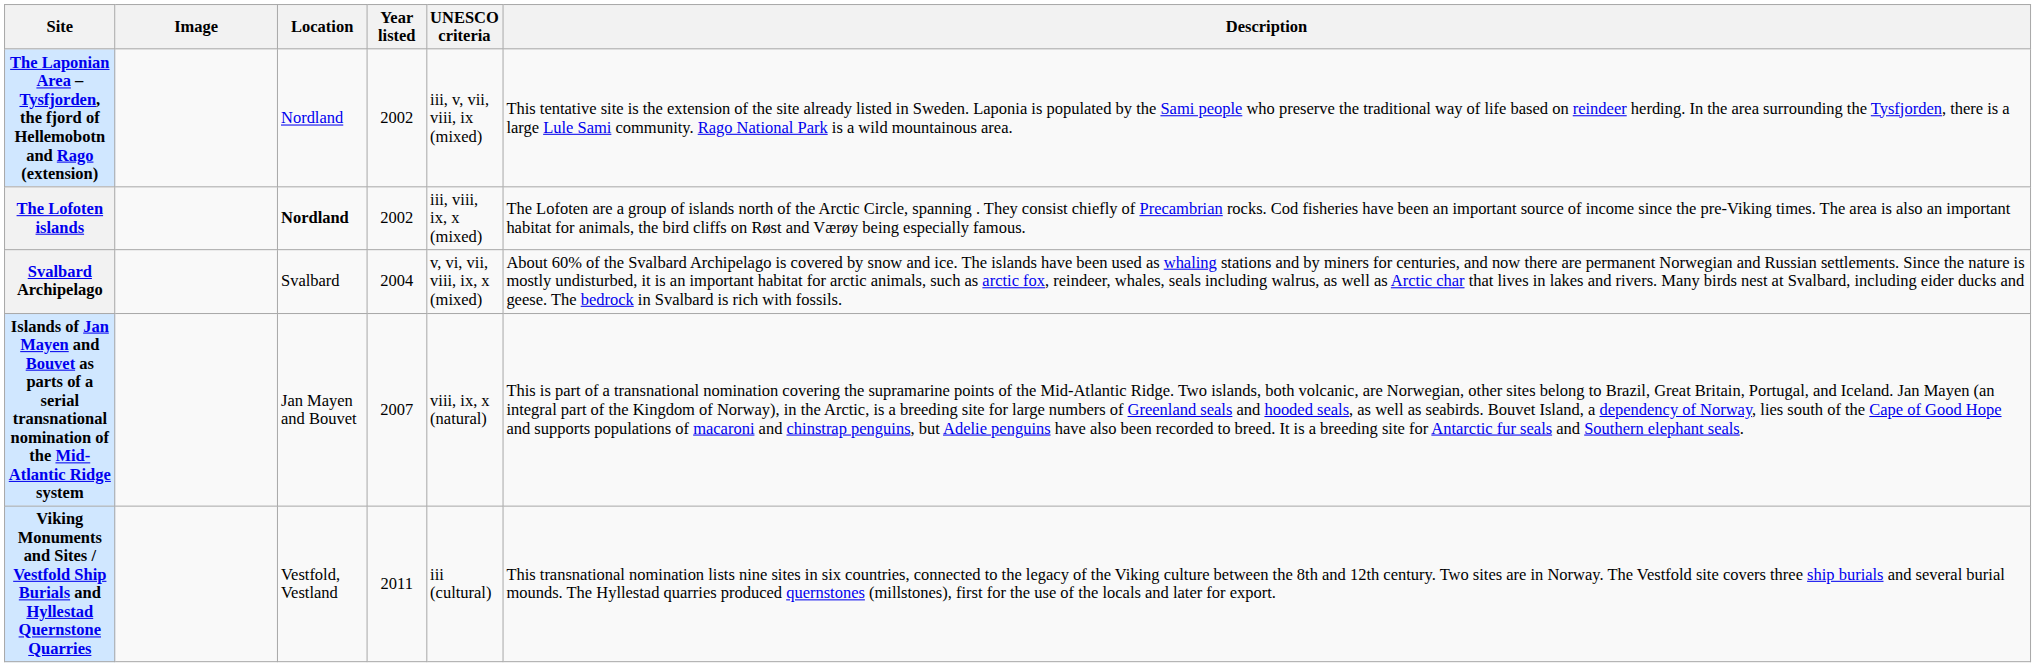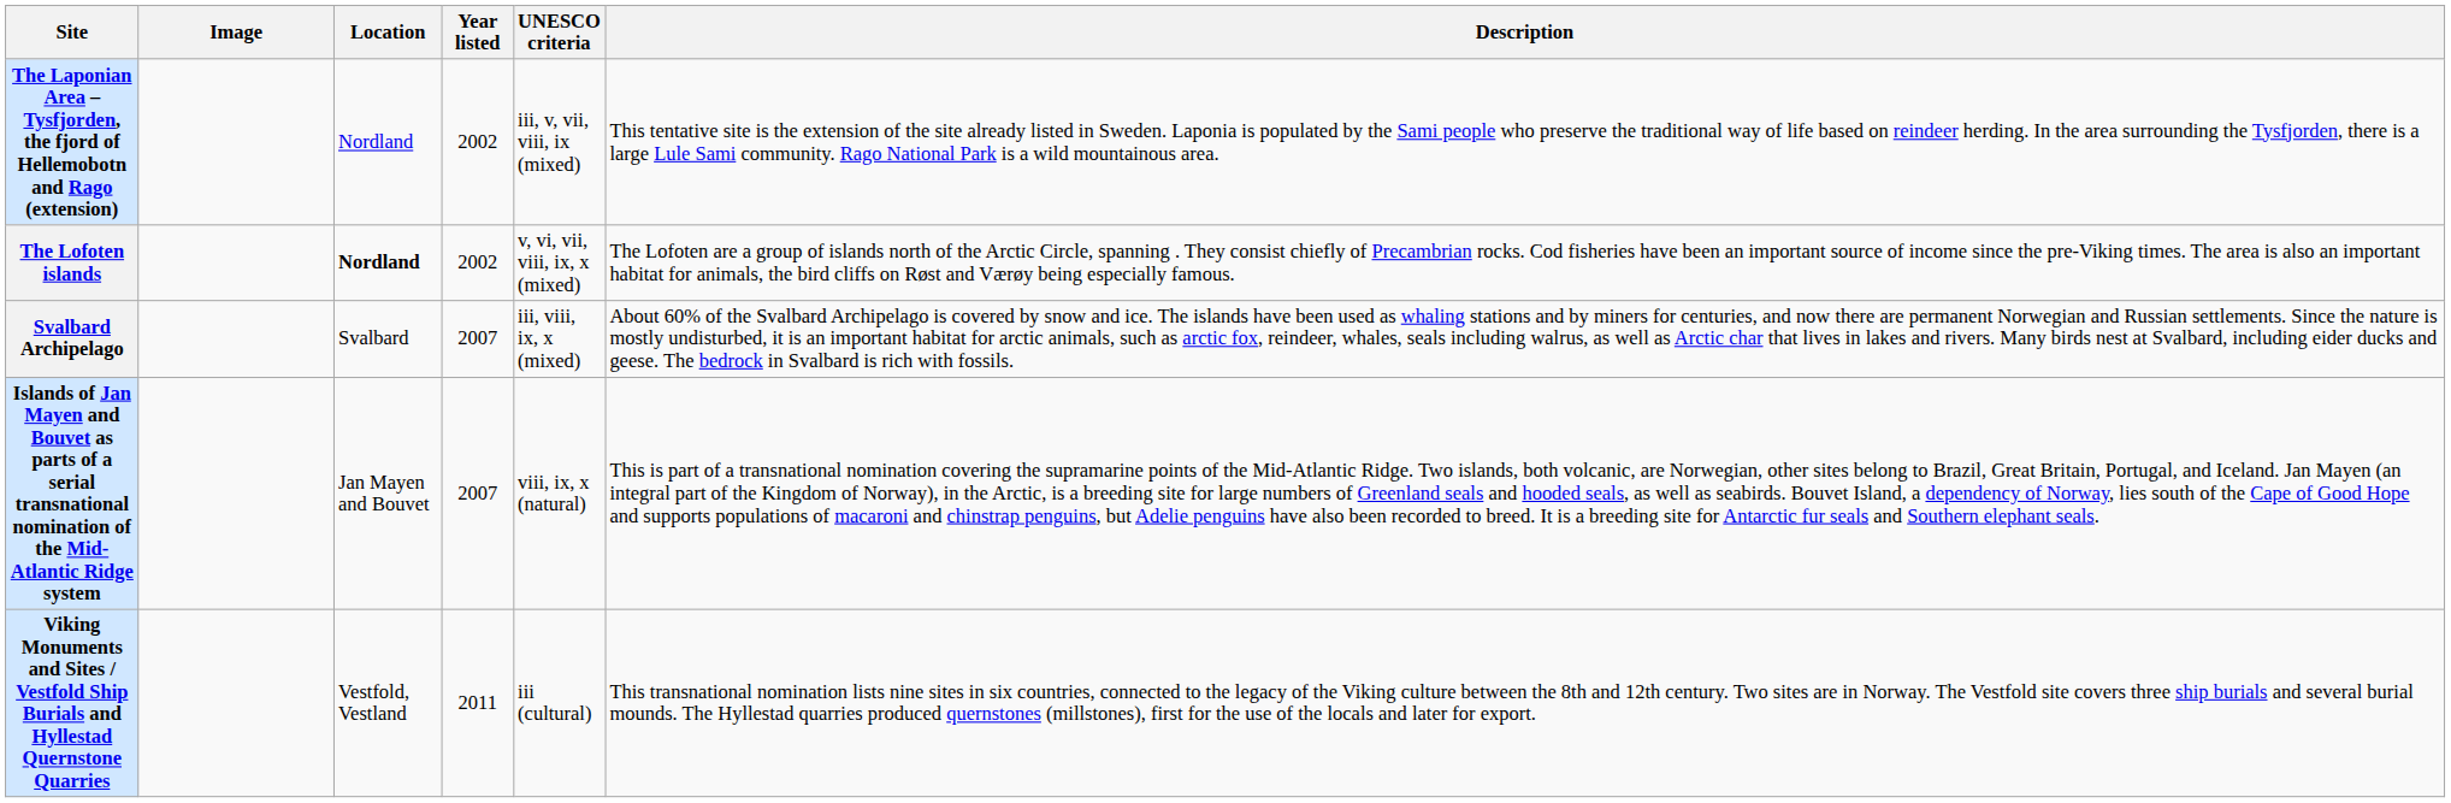 <table class="wikitable sortable plainrowheaders">
 <tr>
 <th style="width:100px;" scope="col">Site</th>
 <th class="unsortable"  style="width:150px;" scope="col">Image</th>
 <th style="width:80px;" scope="col">Location</th>
 <th style="width:50px;" scope="col">Year listed</th>
 <th style="width:60px;" scope="col">UNESCO criteria</th>
 <th scope="col" class="unsortable">Description</th>
 </tr>
 <tr>
 <th scope="row" style="background:#D0E7FF;"><a href='#'>The Laponian Area</a> – <a href='#'>Tysfjorden</a>, the fjord of Hellemobotn and <a href='#'>Rago</a> (extension)</th>
 <td></td>
 <td><a href='#'>Nordland</a></td>
 <td align=center>2002</td>
 <td>iii, v, vii, viii, ix (mixed)</td>
 <td>This tentative site is the extension of the site already listed in Sweden. Laponia is populated by the <a href='#'>Sami people</a> who preserve the traditional way of life based on <a href='#'>reindeer</a> herding. In the area surrounding the <a href='#'>Tysfjorden</a>, there is a large <a href='#'>Lule Sami</a> community. <a href='#'>Rago National Park</a> is a wild mountainous area.</td>
 </tr>
 <tr>
 <th scope="row"><a href='#'>The Lofoten islands</a></th>
 <td></td>
 <td><strong>Nordland</strong></td>
 <td align=center>2002</td>
-<td>iii, viii, ix, x (mixed)</td>
+<td>v, vi, vii, viii, ix, x (mixed)</td>
 <td>The Lofoten are a group of islands north of the Arctic Circle, spanning . They consist chiefly of <a href='#'>Precambrian</a> rocks. Cod fisheries have been an important source of income since the pre-Viking times. The area is also an important habitat for animals, the bird cliffs on Røst and Værøy being especially famous.</td>
 </tr>
 <tr>
 <th scope="row"><a href='#'>Svalbard</a> Archipelago</th>
 <td></td>
 <td>Svalbard</td>
-<td align=center>2004</td>
-<td>v, vi, vii, viii, ix, x (mixed)</td>
+<td align=center>2007</td>
+<td>iii, viii, ix, x (mixed)</td>
 <td>About 60% of the Svalbard Archipelago is covered by snow and ice. The islands have been used as <a href='#'>whaling</a> stations and by miners for centuries, and now there are permanent Norwegian and Russian settlements. Since the nature is mostly undisturbed, it is an important habitat for arctic animals, such as <a href='#'>arctic fox</a>, reindeer, whales, seals including walrus, as well as <a href='#'>Arctic char</a> that lives in lakes and rivers. Many birds nest at Svalbard, including eider ducks and geese. The <a href='#'>bedrock</a> in Svalbard is rich with fossils.</td>
 </tr>
 <tr>
 <th scope="row" style="background:#D0E7FF;">Islands of <a href='#'>Jan Mayen</a> and <a href='#'>Bouvet</a> as parts of a serial transnational nomination of the <a href='#'>Mid-Atlantic Ridge</a> system</th>
 <td></td>
 <td>Jan Mayen and Bouvet</td>
 <td align=center>2007</td>
 <td>viii, ix, x (natural)</td>
 <td>This is part of a transnational nomination covering the supramarine points of the Mid-Atlantic Ridge. Two islands, both volcanic, are Norwegian, other sites belong to Brazil, Great Britain, Portugal, and Iceland. Jan Mayen (an integral part of the Kingdom of Norway), in the Arctic, is a breeding site for large numbers of <a href='#'>Greenland seals</a> and <a href='#'>hooded seals</a>, as well as seabirds. Bouvet Island, a <a href='#'>dependency of Norway</a>, lies  south of the <a href='#'>Cape of Good Hope</a> and supports populations of <a href='#'>macaroni</a> and <a href='#'>chinstrap penguins</a>, but <a href='#'>Adelie penguins</a> have also been recorded to breed. It is a breeding site for <a href='#'>Antarctic fur seals</a> and <a href='#'>Southern elephant seals</a>.</td>
 </tr>
 <tr>
 <th scope="row" style="background:#D0E7FF;">Viking Monuments and Sites / <a href='#'>Vestfold Ship Burials</a> and <a href='#'>Hyllestad Quernstone Quarries</a></th>
 <td></td>
 <td>Vestfold, Vestland</td>
 <td align=center>2011</td>
 <td>iii (cultural)</td>
 <td>This transnational nomination lists nine sites in six countries, connected to the legacy of the Viking culture between the 8th and 12th century. Two sites are in Norway. The Vestfold site covers three <a href='#'>ship burials</a> and several burial mounds. The Hyllestad quarries produced <a href='#'>quernstones</a> (millstones), first for the use of the locals and later for export.</td>
 </tr>
 </table>
